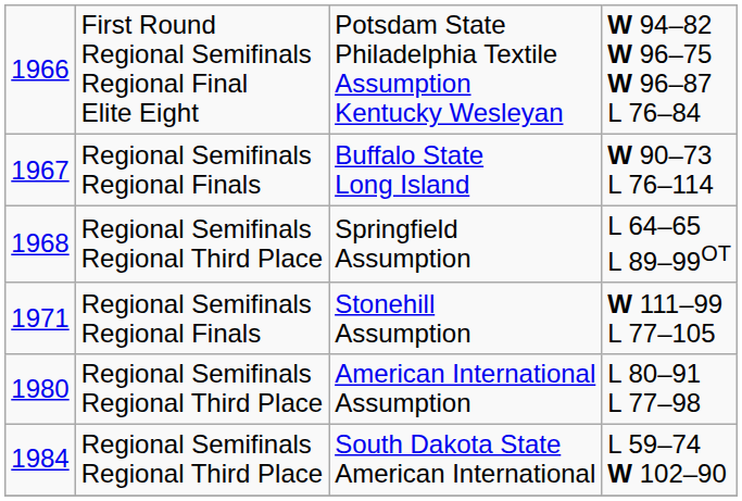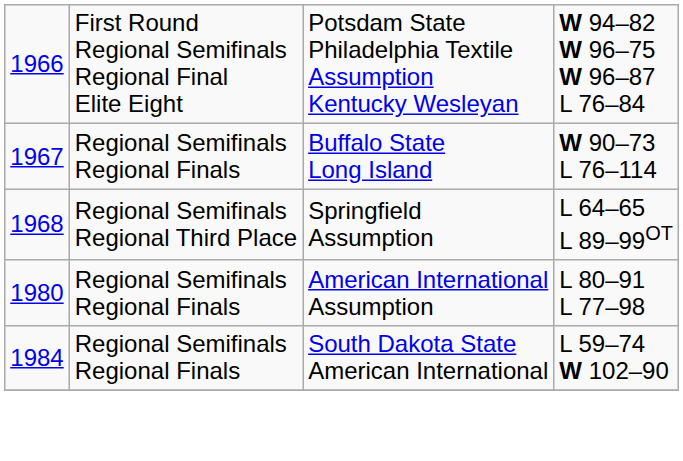 <table class="wikitable">
 <tr>
 <td><a href='#'>1966</a></td>
 <td>First Round<br>Regional Semifinals<br>Regional Final<br>Elite Eight</td>
 <td>Potsdam State<br>Philadelphia Textile<br><a href='#'>Assumption</a><br><a href='#'>Kentucky Wesleyan</a></td>
 <td><strong>W</strong> 94–82<br><strong>W</strong> 96–75<br><strong>W</strong> 96–87<br>L 76–84</td>
 </tr>
 <tr>
 <td><a href='#'>1967</a></td>
 <td>Regional Semifinals<br>Regional Finals</td>
 <td><a href='#'>Buffalo State</a><br><a href='#'>Long Island</a></td>
 <td><strong>W</strong> 90–73 <br>L 76–114</td>
 </tr>
 <tr>
 <td><a href='#'>1968</a></td>
 <td>Regional Semifinals<br>Regional Third Place</td>
 <td>Springfield<br>Assumption</td>
 <td>L 64–65<br>L 89–99<sup>OT</sup></td>
 </tr>
 <tr>
-<td><a href='#'>1971</a></td>
+<td><a href='#'>1980</a></td>
 <td>Regional Semifinals<br>Regional Finals</td>
-<td><a href='#'>Stonehill</a><br>Assumption</td>
-<td><strong>W</strong> 111–99 <br>L 77–105</td>
-</tr>
-<tr>
-<td><a href='#'>1980</a></td>
-<td>Regional Semifinals<br>Regional Third Place</td>
 <td><a href='#'>American International</a><br>Assumption</td>
 <td>L 80–91<br>L 77–98</td>
 </tr>
 <tr>
 <td><a href='#'>1984</a></td>
-<td>Regional Semifinals<br>Regional Third Place</td>
+<td>Regional Semifinals<br>Regional Finals</td>
 <td><a href='#'>South Dakota State</a><br>American International</td>
 <td>L 59–74<br><strong>W</strong> 102–90</td>
 </tr>
 <tr>
 </tr>
 </table>
